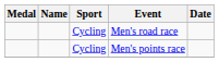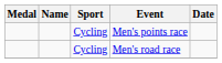 <table class="wikitable sortable" style="font-size: 95%;">
 <tr>
 <th>Medal</th>
 <th>Name</th>
 <th>Sport</th>
 <th>Event</th>
 <th>Date</th>
 </tr>
 <tr>
 <td></td>
 <td></td>
 <td><a href='#'>Cycling</a></td>
-<td><a href='#'>Men's road race</a></td>
+<td><a href='#'>Men's points race</a></td>
 <td></td>
 </tr>
 <tr>
 <td></td>
 <td></td>
 <td><a href='#'>Cycling</a></td>
-<td><a href='#'>Men's points race</a></td>
+<td><a href='#'>Men's road race</a></td>
 <td></td>
 </tr>
 <tr>
 </tr>
 </table>
